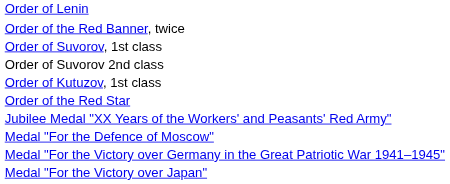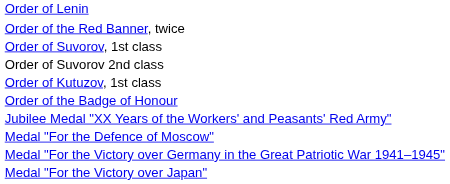 <table>
 <tr>
 <td></td>
 <td><a href='#'>Order of Lenin</a></td>
 </tr>
 <tr>
 </tr>
 <tr>
 <td></td>
 <td><a href='#'>Order of the Red Banner</a>, twice</td>
 </tr>
 <tr>
 <td></td>
 <td><a href='#'>Order of Suvorov</a>, 1st class</td>
 </tr>
 <tr>
 <td></td>
 <td>Order of Suvorov 2nd class</td>
 </tr>
 <tr>
 <td></td>
 <td><a href='#'>Order of Kutuzov</a>, 1st class</td>
 </tr>
 <tr>
 <td></td>
-<td><a href='#'>Order of the Red Star</a></td>
+<td><a href='#'>Order of the Badge of Honour</a></td>
 </tr>
 <tr>
 <td></td>
 <td><a href='#'>Jubilee Medal "XX Years of the Workers' and Peasants' Red Army"</a></td>
 </tr>
 <tr>
 <td></td>
 <td><a href='#'>Medal "For the Defence of Moscow"</a></td>
 </tr>
 <tr>
 <td></td>
 <td><a href='#'>Medal "For the Victory over Germany in the Great Patriotic War 1941–1945"</a></td>
 </tr>
 <tr>
 <td></td>
 <td><a href='#'>Medal "For the Victory over Japan"</a></td>
 </tr>
 <tr>
 </tr>
 </table>
